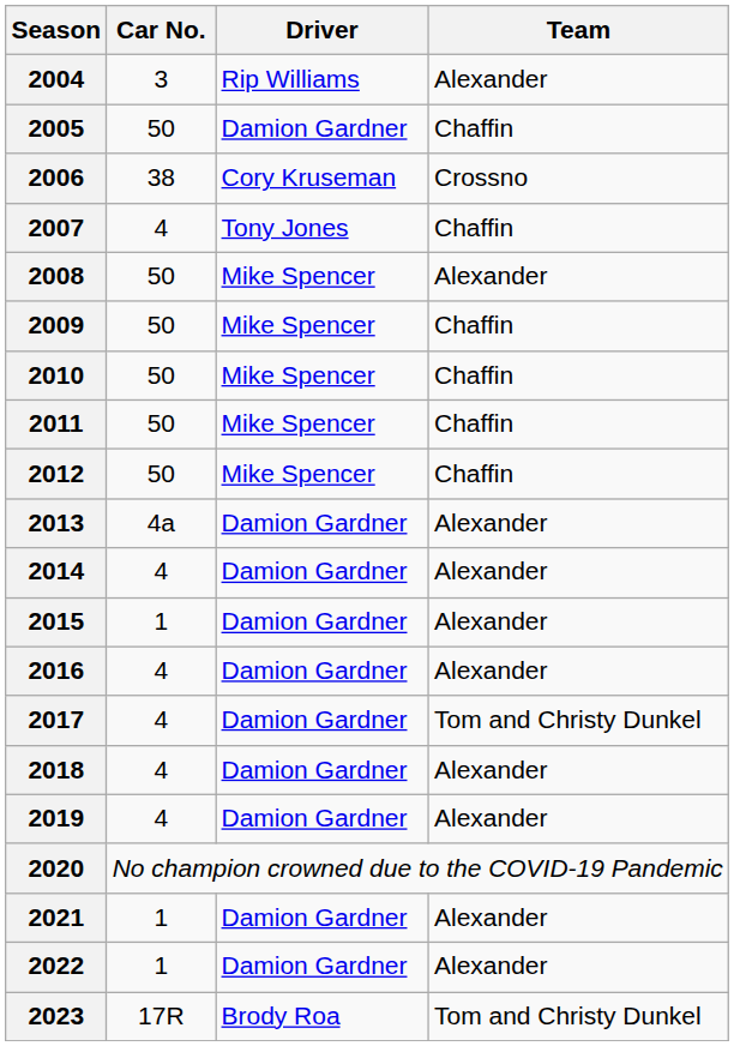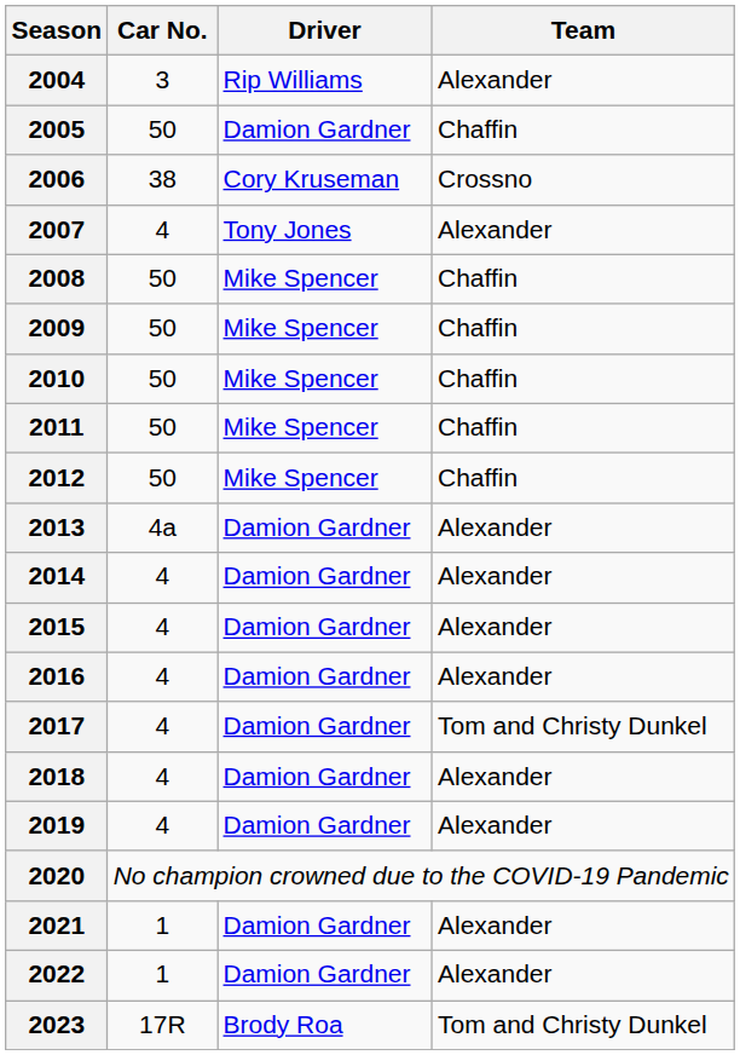 <table class="wikitable sortable" style="font-size:1.00em; line-height:1.5em;">
 <tr>
 <th>Season</th>
 <th>Car No.</th>
 <th>Driver</th>
 <th>Team</th>
 </tr>
 <tr>
 <th>2004</th>
 <td align="center">3</td>
 <td> <a href='#'>Rip Williams</a></td>
 <td>Alexander</td>
 </tr>
 <tr>
 <th>2005</th>
 <td align="center">50</td>
 <td> <a href='#'>Damion Gardner</a></td>
 <td>Chaffin</td>
 </tr>
 <tr>
 <th>2006</th>
 <td align="center">38</td>
 <td> <a href='#'>Cory Kruseman</a></td>
 <td>Crossno</td>
 </tr>
 <tr>
 <th>2007</th>
 <td align="center">4</td>
 <td> <a href='#'>Tony Jones</a></td>
-<td>Chaffin</td>
+<td>Alexander</td>
 </tr>
 <tr>
 <th>2008</th>
 <td align="center">50</td>
 <td> <a href='#'>Mike Spencer</a></td>
-<td>Alexander</td>
+<td>Chaffin</td>
 </tr>
 <tr>
 <th>2009</th>
 <td align="center">50</td>
 <td> <a href='#'>Mike Spencer</a></td>
 <td>Chaffin</td>
 </tr>
 <tr>
 <th>2010</th>
 <td align="center">50</td>
 <td> <a href='#'>Mike Spencer</a></td>
 <td>Chaffin</td>
 </tr>
 <tr>
 <th>2011</th>
 <td align="center">50</td>
 <td> <a href='#'>Mike Spencer</a></td>
 <td>Chaffin</td>
 </tr>
 <tr>
 <th>2012</th>
 <td align="center">50</td>
 <td> <a href='#'>Mike Spencer</a></td>
 <td>Chaffin</td>
 </tr>
 <tr>
 <th>2013</th>
 <td align="center">4a</td>
 <td> <a href='#'>Damion Gardner</a></td>
 <td>Alexander</td>
 </tr>
 <tr>
 <th>2014</th>
 <td align="center">4</td>
 <td> <a href='#'>Damion Gardner</a></td>
 <td>Alexander</td>
 </tr>
 <tr>
 <th>2015</th>
-<td align="center">1</td>
+<td align="center">4</td>
 <td> <a href='#'>Damion Gardner</a></td>
 <td>Alexander</td>
 </tr>
 <tr>
 <th>2016</th>
 <td align="center">4</td>
 <td> <a href='#'>Damion Gardner</a></td>
 <td>Alexander</td>
 </tr>
 <tr>
 <th>2017</th>
 <td align="center">4</td>
 <td> <a href='#'>Damion Gardner</a></td>
 <td>Tom and Christy Dunkel</td>
 </tr>
 <tr>
 <th>2018</th>
 <td align="center">4</td>
 <td> <a href='#'>Damion Gardner</a></td>
 <td>Alexander</td>
 </tr>
 <tr>
 <th>2019</th>
 <td align="center">4</td>
 <td> <a href='#'>Damion Gardner</a></td>
 <td>Alexander</td>
 </tr>
 <tr>
 <th>2020</th>
 <td colspan=4><em>No champion crowned due to the COVID-19 Pandemic</em></td>
 </tr>
 <tr>
 <th>2021</th>
 <td align="center">1</td>
 <td> <a href='#'>Damion Gardner</a></td>
 <td>Alexander</td>
 </tr>
 <tr>
 <th>2022</th>
 <td align="center">1</td>
 <td> <a href='#'>Damion Gardner</a></td>
 <td>Alexander</td>
 </tr>
 <tr>
 <th>2023</th>
 <td align="center">17R</td>
 <td> <a href='#'>Brody Roa</a></td>
 <td>Tom and Christy Dunkel</td>
 </tr>
 <tr>
 </tr>
 </table>
